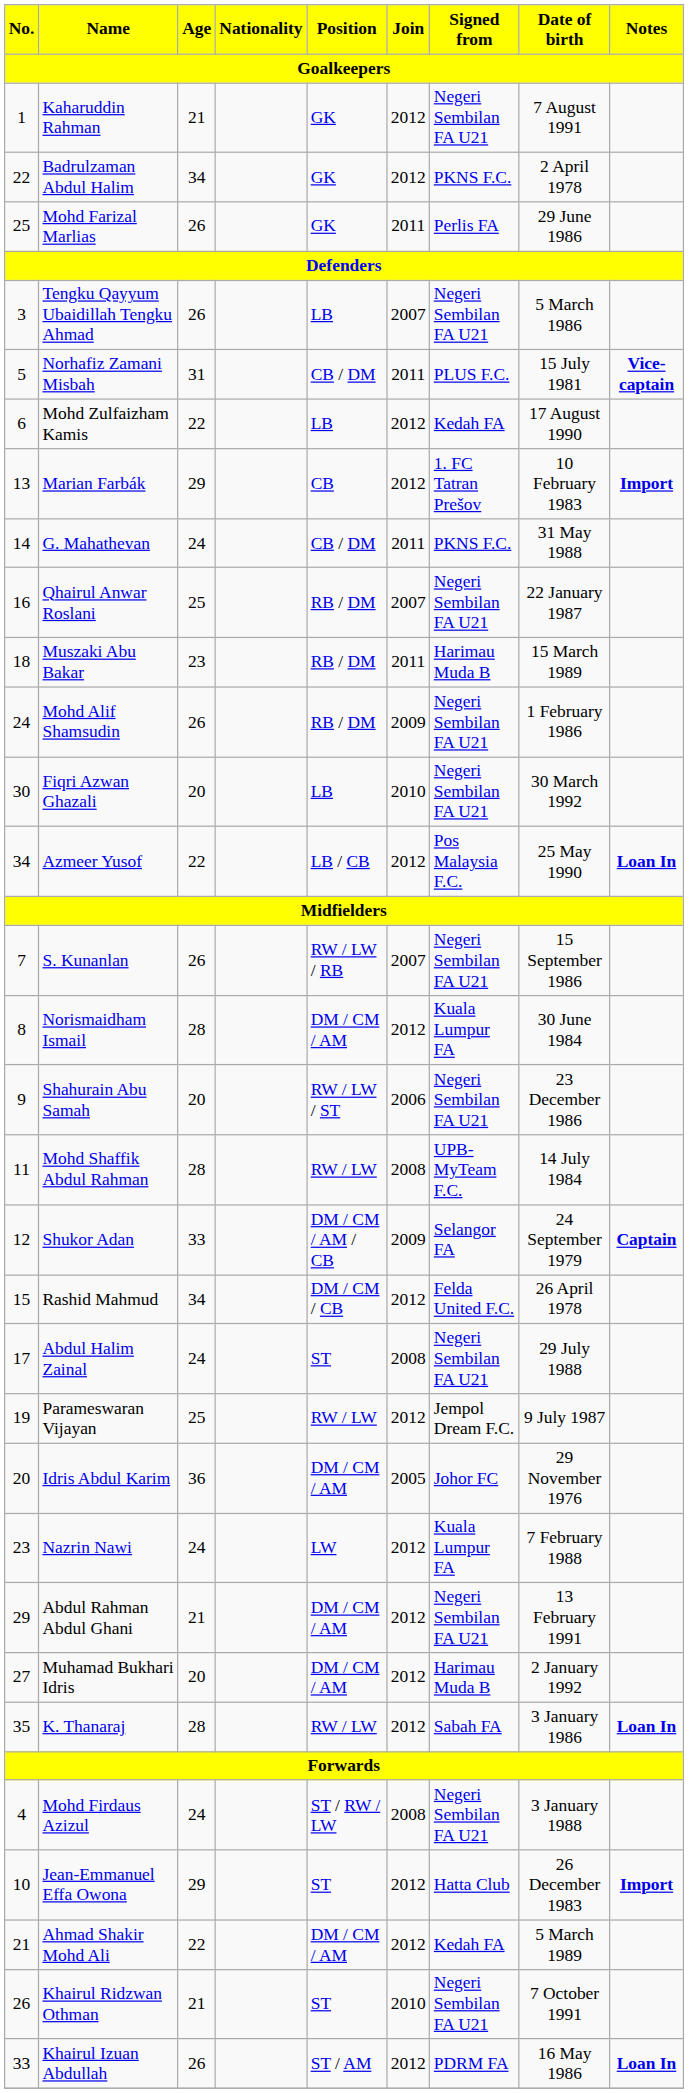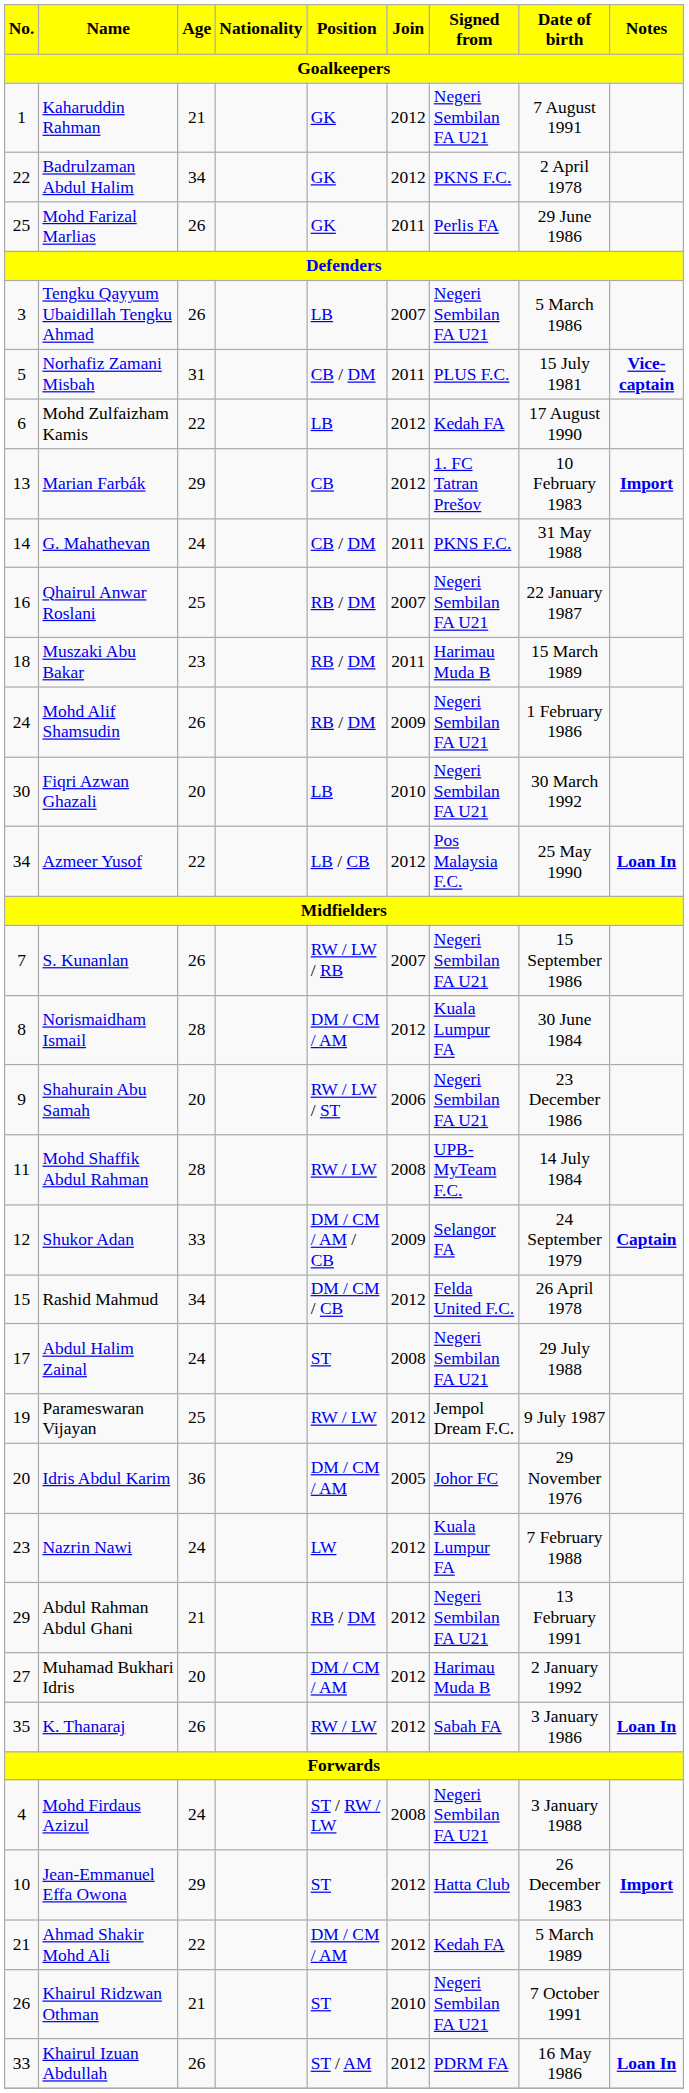 <table class="wikitable sortable"  style="text-align:center; font-size:90%; width:90%;">
 <tr>
 <th style="background:yellow; color:black;">No.</th>
 <th style="background:yellow; color:black;">Name</th>
 <th style="background:yellow; color:black;">Age</th>
 <th style="background:yellow; color:black;">Nationality</th>
 <th style="background:yellow; color:black;">Position</th>
 <th style="background:yellow; color:black;">Join</th>
 <th style="background:yellow; color:black;">Signed from</th>
 <th style="background:yellow; color:black;">Date of birth</th>
 <th style="background:yellow; color:black;">Notes</th>
 </tr>
 <tr>
 <th colspan="11"  style="background:yellow; color:black; text-align:center;">Goalkeepers</th>
 </tr>
 <tr>
 <td>1</td>
 <td align=left><a href='#'>Kaharuddin Rahman</a></td>
 <td>21</td>
 <td></td>
 <td align=left><a href='#'>GK</a></td>
 <td>2012</td>
 <td align=left> <a href='#'>Negeri Sembilan FA U21</a></td>
 <td>7 August 1991</td>
 <td></td>
 </tr>
 <tr>
 <td>22</td>
 <td align=left><a href='#'>Badrulzaman Abdul Halim</a></td>
 <td>34</td>
 <td></td>
 <td align=left><a href='#'>GK</a></td>
 <td>2012</td>
 <td align=left> <a href='#'>PKNS F.C.</a></td>
 <td>2 April 1978</td>
 <td></td>
 </tr>
 <tr>
 <td>25</td>
 <td align=left><a href='#'>Mohd Farizal Marlias</a></td>
 <td>26</td>
 <td></td>
 <td align=left><a href='#'>GK</a></td>
 <td>2011</td>
 <td align=left> <a href='#'>Perlis FA</a></td>
 <td>29 June 1986</td>
 <td></td>
 </tr>
 <tr>
 <th colspan="11"  style="background:yellow; color:blue; text-align:center;">Defenders</th>
 </tr>
 <tr>
 <td>3</td>
 <td align=left><a href='#'>Tengku Qayyum Ubaidillah Tengku Ahmad</a></td>
 <td>26</td>
 <td></td>
 <td align=left><a href='#'>LB</a></td>
 <td>2007</td>
 <td align=left> <a href='#'>Negeri Sembilan FA U21</a></td>
 <td>5 March 1986</td>
 <td></td>
 </tr>
 <tr>
 <td>5</td>
 <td align=left><a href='#'>Norhafiz Zamani Misbah</a></td>
 <td>31</td>
 <td></td>
 <td align=left><a href='#'>CB</a> / <a href='#'>DM</a></td>
 <td>2011</td>
 <td align=left> <a href='#'>PLUS F.C.</a></td>
 <td>15 July 1981</td>
 <td><strong><a href='#'>Vice-captain</a></strong></td>
 </tr>
 <tr>
 <td>6</td>
 <td align=left>Mohd Zulfaizham Kamis</td>
 <td>22</td>
 <td></td>
 <td align=left><a href='#'>LB</a></td>
 <td>2012</td>
 <td align=left> <a href='#'>Kedah FA</a></td>
 <td>17 August 1990</td>
 <td></td>
 </tr>
 <tr>
 <td>13</td>
 <td align=left><a href='#'>Marian Farbák</a></td>
 <td>29</td>
 <td></td>
 <td align=left><a href='#'>CB</a></td>
 <td>2012</td>
 <td align=left> <a href='#'>1. FC Tatran Prešov</a></td>
 <td>10 February 1983</td>
 <td><strong><a href='#'>Import</a></strong></td>
 </tr>
 <tr>
 <td>14</td>
 <td align=left><a href='#'>G. Mahathevan</a></td>
 <td>24</td>
 <td></td>
 <td align=left><a href='#'>CB</a> / <a href='#'>DM</a></td>
 <td>2011</td>
 <td align=left> <a href='#'>PKNS F.C.</a></td>
 <td>31 May 1988</td>
 <td></td>
 </tr>
 <tr>
 <td>16</td>
 <td align=left><a href='#'>Qhairul Anwar Roslani</a></td>
 <td>25</td>
 <td></td>
 <td align=left><a href='#'>RB</a> / <a href='#'>DM</a></td>
 <td>2007</td>
 <td align=left> <a href='#'>Negeri Sembilan FA U21</a></td>
 <td>22 January 1987</td>
 <td></td>
 </tr>
 <tr>
 <td>18</td>
 <td align=left><a href='#'>Muszaki Abu Bakar</a></td>
 <td>23</td>
 <td></td>
 <td align=left><a href='#'>RB</a> / <a href='#'>DM</a></td>
 <td>2011</td>
 <td align=left> <a href='#'>Harimau Muda B</a></td>
 <td>15 March 1989</td>
 <td></td>
 </tr>
 <tr>
 <td>24</td>
 <td align=left><a href='#'>Mohd Alif Shamsudin</a></td>
 <td>26</td>
 <td></td>
 <td align=left><a href='#'>RB</a> / <a href='#'>DM</a></td>
 <td>2009</td>
 <td align=left> <a href='#'>Negeri Sembilan FA U21</a></td>
 <td>1 February 1986</td>
 <td></td>
 </tr>
 <tr>
 <td>30</td>
 <td align=left><a href='#'>Fiqri Azwan Ghazali</a></td>
 <td>20</td>
 <td></td>
 <td align=left><a href='#'>LB</a></td>
 <td>2010</td>
 <td align=left> <a href='#'>Negeri Sembilan FA U21</a></td>
 <td>30 March 1992</td>
 <td></td>
 </tr>
 <tr>
 <td>34</td>
 <td align=left><a href='#'>Azmeer Yusof</a></td>
 <td>22</td>
 <td></td>
 <td align=left><a href='#'>LB</a> / <a href='#'>CB</a></td>
 <td>2012</td>
 <td align=left> <a href='#'>Pos Malaysia F.C.</a></td>
 <td>25 May 1990</td>
 <td><strong><a href='#'>Loan In</a></strong></td>
 </tr>
 <tr>
 <th colspan="11"  style="background:yellow; color:black; text-align:center;">Midfielders</th>
 </tr>
 <tr>
 <td>7</td>
 <td align=left><a href='#'>S. Kunanlan</a></td>
 <td>26</td>
 <td></td>
 <td align=left><a href='#'>RW / LW</a> / <a href='#'>RB</a></td>
 <td>2007</td>
 <td align=left> <a href='#'>Negeri Sembilan FA U21</a></td>
 <td>15 September 1986</td>
 <td></td>
 </tr>
 <tr>
 <td>8</td>
 <td align=left><a href='#'>Norismaidham Ismail</a></td>
 <td>28</td>
 <td></td>
 <td align=left><a href='#'>DM / CM / AM</a></td>
 <td>2012</td>
 <td align=left> <a href='#'>Kuala Lumpur FA</a></td>
 <td>30 June 1984</td>
 <td></td>
 </tr>
 <tr>
 <td>9</td>
 <td align=left><a href='#'>Shahurain Abu Samah</a></td>
 <td>20</td>
 <td></td>
 <td align=left><a href='#'>RW / LW</a> / <a href='#'>ST</a></td>
 <td>2006</td>
 <td align=left> <a href='#'>Negeri Sembilan FA U21</a></td>
 <td>23 December 1986</td>
 <td></td>
 </tr>
 <tr>
 <td>11</td>
 <td align=left><a href='#'>Mohd Shaffik Abdul Rahman</a></td>
 <td>28</td>
 <td></td>
 <td align=left><a href='#'>RW / LW</a></td>
 <td>2008</td>
 <td align=left> <a href='#'>UPB-MyTeam F.C.</a></td>
 <td>14 July 1984</td>
 <td></td>
 </tr>
 <tr>
 <td>12</td>
 <td align=left><a href='#'>Shukor Adan</a></td>
 <td>33</td>
 <td></td>
 <td align=left><a href='#'>DM / CM / AM</a> / <a href='#'>CB</a></td>
 <td>2009</td>
 <td align=left> <a href='#'>Selangor FA</a></td>
 <td>24 September 1979</td>
 <td><strong><a href='#'>Captain</a></strong></td>
 </tr>
 <tr>
 <td>15</td>
 <td align=left>Rashid Mahmud</td>
 <td>34</td>
 <td></td>
 <td align=left><a href='#'>DM / CM</a> / <a href='#'>CB</a></td>
 <td>2012</td>
 <td align=left> <a href='#'>Felda United F.C.</a></td>
 <td>26 April 1978</td>
 <td></td>
 </tr>
 <tr>
 <td>17</td>
 <td align=left><a href='#'>Abdul Halim Zainal</a></td>
 <td>24</td>
 <td></td>
 <td align=left><a href='#'>ST</a></td>
 <td>2008</td>
 <td align=left> <a href='#'>Negeri Sembilan FA U21</a></td>
 <td>29 July 1988</td>
 <td></td>
 </tr>
 <tr>
 <td>19</td>
 <td align=left>Parameswaran Vijayan</td>
 <td>25</td>
 <td></td>
 <td align=left><a href='#'>RW / LW</a></td>
 <td>2012</td>
 <td align=left> Jempol Dream F.C.</td>
 <td>9 July 1987</td>
 <td></td>
 </tr>
 <tr>
 <td>20</td>
 <td align=left><a href='#'>Idris Abdul Karim</a></td>
 <td>36</td>
 <td></td>
 <td align=left><a href='#'>DM / CM / AM</a></td>
 <td>2005</td>
 <td align=left> <a href='#'>Johor FC</a></td>
 <td>29 November 1976</td>
 <td></td>
 </tr>
 <tr>
 <td>23</td>
 <td align=left><a href='#'>Nazrin Nawi</a></td>
 <td>24</td>
 <td></td>
 <td align=left><a href='#'>LW</a></td>
 <td>2012</td>
 <td align=left> <a href='#'>Kuala Lumpur FA</a></td>
 <td>7 February 1988</td>
 <td></td>
 </tr>
 <tr>
 <td>29</td>
 <td align=left>Abdul Rahman Abdul Ghani</td>
 <td>21</td>
 <td></td>
-<td align=left><a href='#'>DM / CM / AM</a></td>
+<td align=left><a href='#'>RB</a> / <a href='#'>DM</a></td>
 <td>2012</td>
 <td align=left> <a href='#'>Negeri Sembilan FA U21</a></td>
 <td>13 February 1991</td>
 <td></td>
 </tr>
 <tr>
 <td>27</td>
 <td align=left>Muhamad Bukhari Idris</td>
 <td>20</td>
 <td></td>
 <td align=left><a href='#'>DM / CM / AM</a></td>
 <td>2012</td>
 <td align=left> <a href='#'>Harimau Muda B</a></td>
 <td>2 January 1992</td>
 <td></td>
 </tr>
 <tr>
 <td>35</td>
 <td align=left><a href='#'>K. Thanaraj</a></td>
-<td>28</td>
+<td>26</td>
 <td></td>
 <td align=left><a href='#'>RW / LW</a></td>
 <td>2012</td>
 <td align=left> <a href='#'>Sabah FA</a></td>
 <td>3 January 1986</td>
 <td><strong><a href='#'>Loan In</a></strong></td>
 </tr>
 <tr>
 <th colspan="11"  style="background:yellow; color:black; text-align:center;">Forwards</th>
 </tr>
 <tr>
 <td>4</td>
 <td align=left><a href='#'>Mohd Firdaus Azizul</a></td>
 <td>24</td>
 <td></td>
 <td align=left><a href='#'>ST</a> / <a href='#'>RW / LW</a></td>
 <td>2008</td>
 <td align=left> <a href='#'>Negeri Sembilan FA U21</a></td>
 <td>3 January 1988</td>
 <td></td>
 </tr>
 <tr>
 <td>10</td>
 <td align=left><a href='#'>Jean-Emmanuel Effa Owona</a></td>
 <td>29</td>
 <td></td>
 <td align=left><a href='#'>ST</a></td>
 <td>2012</td>
 <td align=left> <a href='#'>Hatta Club</a></td>
 <td>26 December 1983</td>
 <td><strong><a href='#'>Import</a></strong></td>
 </tr>
 <tr>
 <td>21</td>
 <td align=left><a href='#'>Ahmad Shakir Mohd Ali</a></td>
 <td>22</td>
 <td></td>
 <td align=left><a href='#'>DM / CM / AM</a></td>
 <td>2012</td>
 <td align=left> <a href='#'>Kedah FA</a></td>
 <td>5 March 1989</td>
 <td></td>
 </tr>
 <tr>
 <td>26</td>
 <td align=left><a href='#'>Khairul Ridzwan Othman</a></td>
 <td>21</td>
 <td></td>
 <td align=left><a href='#'>ST</a></td>
 <td>2010</td>
 <td align=left> <a href='#'>Negeri Sembilan FA U21</a></td>
 <td>7 October 1991</td>
 <td></td>
 </tr>
 <tr>
 <td>33</td>
 <td align=left><a href='#'>Khairul Izuan Abdullah</a></td>
 <td>26</td>
 <td></td>
 <td align=left><a href='#'>ST</a> / <a href='#'>AM</a></td>
 <td>2012</td>
 <td align=left><a href='#'>PDRM FA</a></td>
 <td>16 May 1986</td>
 <td><strong><a href='#'>Loan In</a></strong></td>
 </tr>
 <tr>
 </tr>
 </table>
